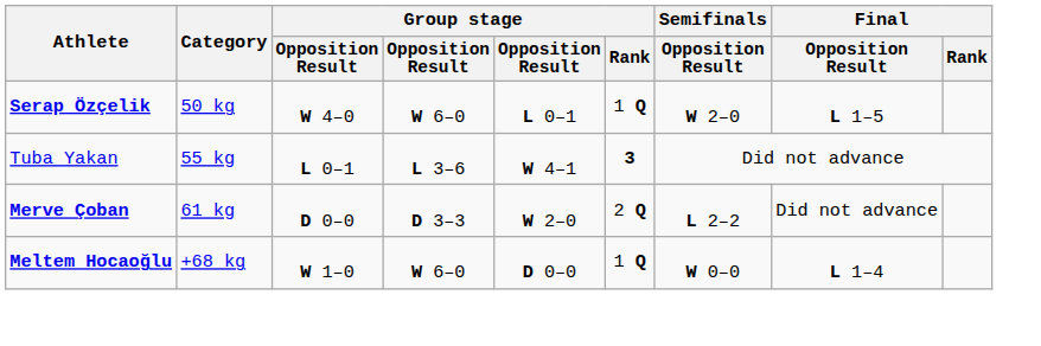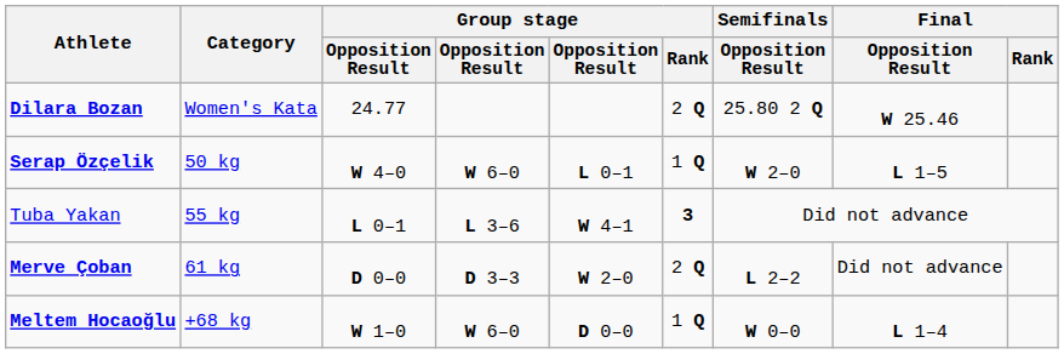 <table class="wikitable" style="text-align:center; font-size:90%">
 <tr>
 <th rowspan=2>Athlete</th>
 <th rowspan=2>Category</th>
 <th colspan=4>Group stage</th>
 <th>Semifinals</th>
 <th colspan=2>Final</th>
 </tr>
 <tr style="font-size:95%">
 <th>Opposition<br>Result</th>
 <th>Opposition<br>Result</th>
 <th>Opposition<br>Result</th>
 <th>Rank</th>
 <th>Opposition<br>Result</th>
 <th>Opposition<br>Result</th>
 <th>Rank</th>
+</tr>
+<tr align=center>
+<td align=left><strong><a href='#'>Dilara Bozan</a></strong></td>
+<td align=left><a href='#'>Women's Kata</a></td>
+<td>24.77</td>
+<td></td>
+<td></td>
+<td>2 <strong>Q</strong></td>
+<td>25.80 2 <strong>Q</strong></td>
+<td><br> <strong>W</strong> 25.46</td>
+<td></td>
 </tr>
 <tr>
 <td align=left><strong><a href='#'>Serap Özçelik</a></strong></td>
 <td align=left><a href='#'>50 kg</a></td>
 <td><br> <strong>W</strong> 4–0</td>
 <td><br> <strong>W</strong> 6–0</td>
 <td><br> <strong>L</strong> 0–1</td>
 <td>1 <strong>Q</strong></td>
 <td><br> <strong>W</strong> 2–0</td>
 <td><br> <strong>L</strong> 1–5</td>
 <td></td>
 </tr>
 <tr>
 <td align=left><a href='#'>Tuba Yakan</a></td>
 <td align=left><a href='#'>55 kg</a></td>
 <td><br> <strong>L</strong> 0–1</td>
 <td><br> <strong>L</strong> 3–6</td>
 <td><br> <strong>W</strong> 4–1</td>
 <td><strong>3</strong></td>
 <td colspan=3>Did not advance</td>
 </tr>
 <tr>
 <td align=left><strong><a href='#'>Merve Çoban</a></strong></td>
 <td align=left><a href='#'>61 kg</a></td>
 <td><br> <strong>D</strong> 0–0</td>
 <td><br> <strong>D</strong> 3–3</td>
 <td><br> <strong>W</strong> 2–0</td>
 <td>2 <strong>Q</strong></td>
 <td><br> <strong>L</strong> 2–2</td>
 <td>Did not advance</td>
 <td></td>
 </tr>
 <tr>
 <td align=left><strong><a href='#'>Meltem Hocaoğlu</a></strong></td>
 <td align=left><a href='#'>+68 kg</a></td>
 <td><br> <strong>W</strong> 1–0</td>
 <td><br> <strong>W</strong> 6–0</td>
 <td><br> <strong>D</strong> 0–0</td>
 <td>1 <strong>Q</strong></td>
 <td><br> <strong>W</strong> 0–0</td>
 <td><br> <strong>L</strong> 1–4</td>
 <td></td>
 </tr>
 </table>
